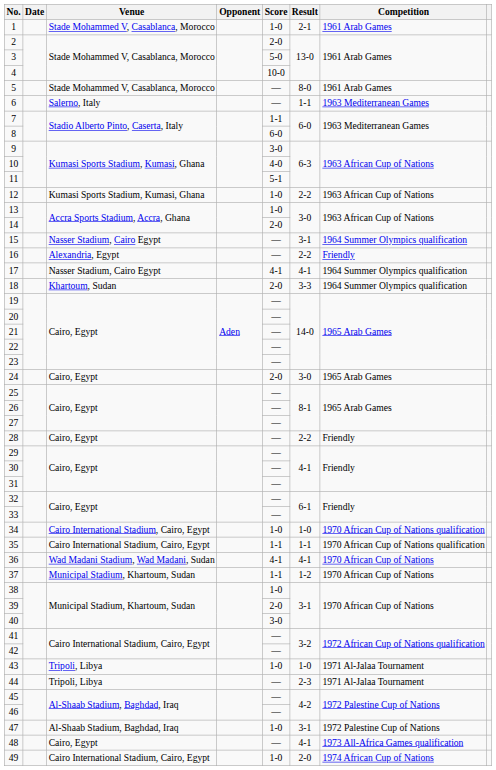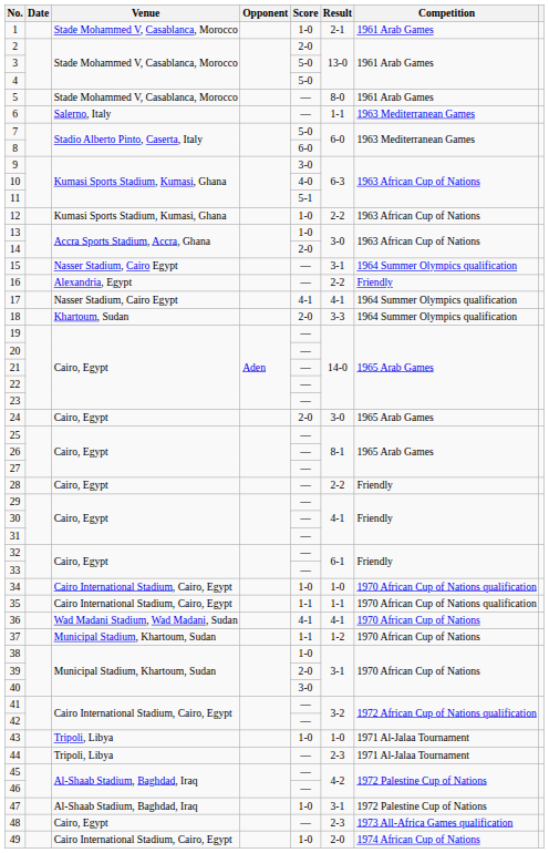 <table class="wikitable sortable">
 <tr>
 <th scope="col">No.</th>
 <th scope="col">Date</th>
 <th scope="col">Venue</th>
 <th scope="col">Opponent</th>
 <th scope="col">Score</th>
 <th scope="col">Result</th>
 <th scope="col">Competition</th>
 <th scope="col" class="unsortable"></th>
 </tr>
 <tr>
 <td style="text-align:center">1</td>
 <td></td>
 <td><a href='#'>Stade Mohammed V</a>, <a href='#'>Casablanca</a>, Morocco</td>
 <td></td>
 <td style="text-align:center">1-0</td>
 <td style="text-align:center">2-1</td>
 <td><a href='#'>1961 Arab Games</a></td>
 <td></td>
 </tr>
 <tr>
 <td style="text-align:center">2</td>
 <td rowspan="3"></td>
 <td rowspan="3">Stade Mohammed V, Casablanca, Morocco</td>
 <td rowspan="3"></td>
 <td style="text-align:center">2-0</td>
 <td rowspan="3" style="text-align:center">13-0</td>
 <td rowspan="3">1961 Arab Games</td>
 <td rowspan="3"></td>
 </tr>
 <tr>
 <td style="text-align:center">3</td>
 <td style="text-align:center">5-0</td>
 </tr>
 <tr>
 <td style="text-align:center">4</td>
-<td style="text-align:center">10-0</td>
+<td style="text-align:center">5-0</td>
 </tr>
 <tr>
 <td style="text-align:center">5</td>
 <td></td>
 <td>Stade Mohammed V, Casablanca, Morocco</td>
 <td></td>
 <td style="text-align:center">—</td>
 <td style="text-align:center">8-0</td>
 <td>1961 Arab Games</td>
 <td></td>
 </tr>
 <tr>
 <td style="text-align:center">6</td>
 <td></td>
 <td><a href='#'>Salerno</a>, Italy</td>
 <td></td>
 <td style="text-align:center">—</td>
 <td style="text-align:center">1-1</td>
 <td><a href='#'>1963 Mediterranean Games</a></td>
 <td></td>
 </tr>
 <tr>
 <td style="text-align:center">7</td>
 <td rowspan="2"></td>
 <td rowspan="2"><a href='#'>Stadio Alberto Pinto</a>, <a href='#'>Caserta</a>, Italy</td>
 <td rowspan="2"></td>
-<td style="text-align:center">1-1</td>
+<td style="text-align:center">5-0</td>
 <td rowspan="2" style="text-align:center">6-0</td>
 <td rowspan="2">1963 Mediterranean Games</td>
 <td rowspan="2"></td>
 </tr>
 <tr>
 <td style="text-align:center">8</td>
 <td style="text-align:center">6-0</td>
 </tr>
 <tr>
 <td style="text-align:center">9</td>
 <td rowspan="3"></td>
 <td rowspan="3"><a href='#'>Kumasi Sports Stadium</a>, <a href='#'>Kumasi</a>, Ghana</td>
 <td rowspan="3"></td>
 <td style="text-align:center">3-0</td>
 <td rowspan="3" style="text-align:center">6-3</td>
 <td rowspan="3"><a href='#'>1963 African Cup of Nations</a></td>
 <td rowspan="3"></td>
 </tr>
 <tr>
 <td style="text-align:center">10</td>
 <td style="text-align:center">4-0</td>
 </tr>
 <tr>
 <td style="text-align:center">11</td>
 <td style="text-align:center">5-1</td>
 </tr>
 <tr>
 <td style="text-align:center">12</td>
 <td></td>
 <td>Kumasi Sports Stadium, Kumasi, Ghana</td>
 <td></td>
 <td style="text-align:center">1-0</td>
 <td style="text-align:center">2-2</td>
 <td>1963 African Cup of Nations</td>
 <td></td>
 </tr>
 <tr>
 <td style="text-align:center">13</td>
 <td rowspan="2"></td>
 <td rowspan="2"><a href='#'>Accra Sports Stadium</a>, <a href='#'>Accra</a>, Ghana</td>
 <td rowspan="2"></td>
 <td style="text-align:center">1-0</td>
 <td rowspan="2" style="text-align:center">3-0</td>
 <td rowspan="2">1963 African Cup of Nations</td>
 <td rowspan="2"></td>
 </tr>
 <tr>
 <td style="text-align:center">14</td>
 <td style="text-align:center">2-0</td>
 </tr>
 <tr>
 <td style="text-align:center">15</td>
 <td></td>
 <td><a href='#'>Nasser Stadium</a>, <a href='#'>Cairo</a> Egypt</td>
 <td></td>
 <td style="text-align:center">—</td>
 <td style="text-align:center">3-1</td>
 <td><a href='#'>1964 Summer Olympics qualification</a></td>
 <td></td>
 </tr>
 <tr>
 <td style="text-align:center">16</td>
 <td></td>
 <td><a href='#'>Alexandria</a>, Egypt</td>
 <td></td>
 <td style="text-align:center">—</td>
 <td style="text-align:center">2-2</td>
 <td><a href='#'>Friendly</a></td>
 <td></td>
 </tr>
 <tr>
 <td style="text-align:center">17</td>
 <td></td>
 <td>Nasser Stadium, Cairo Egypt</td>
 <td></td>
 <td style="text-align:center">4-1</td>
 <td style="text-align:center">4-1</td>
 <td>1964 Summer Olympics qualification</td>
 <td></td>
 </tr>
 <tr>
 <td style="text-align:center">18</td>
 <td></td>
 <td><a href='#'>Khartoum</a>, Sudan</td>
 <td></td>
 <td style="text-align:center">2-0</td>
 <td style="text-align:center">3-3</td>
 <td>1964 Summer Olympics qualification</td>
 <td></td>
 </tr>
 <tr>
 <td style="text-align:center">19</td>
 <td rowspan="5"></td>
 <td rowspan="5">Cairo, Egypt</td>
 <td rowspan="5"> <a href='#'>Aden</a></td>
 <td style="text-align:center">—</td>
 <td rowspan="5" style="text-align:center">14-0</td>
 <td rowspan="5"><a href='#'>1965 Arab Games</a></td>
 <td rowspan="5"></td>
 </tr>
 <tr>
 <td style="text-align:center">20</td>
 <td style="text-align:center">—</td>
 </tr>
 <tr>
 <td style="text-align:center">21</td>
 <td style="text-align:center">—</td>
 </tr>
 <tr>
 <td style="text-align:center">22</td>
 <td style="text-align:center">—</td>
 </tr>
 <tr>
 <td style="text-align:center">23</td>
 <td style="text-align:center">—</td>
 </tr>
 <tr>
 <td style="text-align:center">24</td>
 <td></td>
 <td>Cairo, Egypt</td>
 <td></td>
 <td style="text-align:center">2-0</td>
 <td style="text-align:center">3-0</td>
 <td>1965 Arab Games</td>
 <td></td>
 </tr>
 <tr>
 <td style="text-align:center">25</td>
 <td rowspan="3"></td>
 <td rowspan="3">Cairo, Egypt</td>
 <td rowspan="3"></td>
 <td style="text-align:center">—</td>
 <td rowspan="3" style="text-align:center">8-1</td>
 <td rowspan="3">1965 Arab Games</td>
 <td rowspan="3"></td>
 </tr>
 <tr>
 <td style="text-align:center">26</td>
 <td style="text-align:center">—</td>
 </tr>
 <tr>
 <td style="text-align:center">27</td>
 <td style="text-align:center">—</td>
 </tr>
 <tr>
 <td style="text-align:center">28</td>
 <td></td>
 <td>Cairo, Egypt</td>
 <td></td>
 <td style="text-align:center">—</td>
 <td style="text-align:center">2-2</td>
 <td>Friendly</td>
 <td></td>
 </tr>
 <tr>
 <td style="text-align:center">29</td>
 <td rowspan="3"></td>
 <td rowspan="3">Cairo, Egypt</td>
 <td rowspan="3"></td>
 <td style="text-align:center">—</td>
 <td rowspan="3" style="text-align:center">4-1</td>
 <td rowspan="3">Friendly</td>
 <td rowspan="3"></td>
 </tr>
 <tr>
 <td style="text-align:center">30</td>
 <td style="text-align:center">—</td>
 </tr>
 <tr>
 <td style="text-align:center">31</td>
 <td style="text-align:center">—</td>
 </tr>
 <tr>
 <td style="text-align:center">32</td>
 <td rowspan="2"></td>
 <td rowspan="2">Cairo, Egypt</td>
 <td rowspan="2"></td>
 <td style="text-align:center">—</td>
 <td rowspan="2" style="text-align:center">6-1</td>
 <td rowspan="2">Friendly</td>
 <td rowspan="2"></td>
 </tr>
 <tr>
 <td style="text-align:center">33</td>
 <td style="text-align:center">—</td>
 </tr>
 <tr>
 <td style="text-align:center">34</td>
 <td></td>
 <td><a href='#'>Cairo International Stadium</a>, Cairo, Egypt</td>
 <td></td>
 <td style="text-align:center">1-0</td>
 <td style="text-align:center">1-0</td>
 <td><a href='#'>1970 African Cup of Nations qualification</a></td>
 <td></td>
 </tr>
 <tr>
 <td style="text-align:center">35</td>
 <td></td>
 <td>Cairo International Stadium, Cairo, Egypt</td>
 <td></td>
 <td style="text-align:center">1-1</td>
 <td style="text-align:center">1-1</td>
 <td>1970 African Cup of Nations qualification</td>
 <td></td>
 </tr>
 <tr>
 <td style="text-align:center">36</td>
 <td></td>
 <td><a href='#'>Wad Madani Stadium</a>, <a href='#'>Wad Madani</a>, Sudan</td>
 <td></td>
 <td style="text-align:center">4-1</td>
 <td style="text-align:center">4-1</td>
 <td><a href='#'>1970 African Cup of Nations</a></td>
 <td></td>
 </tr>
 <tr>
 <td style="text-align:center">37</td>
 <td></td>
 <td><a href='#'>Municipal Stadium</a>, Khartoum, Sudan</td>
 <td></td>
 <td style="text-align:center">1-1</td>
 <td style="text-align:center">1-2</td>
 <td>1970 African Cup of Nations</td>
 <td></td>
 </tr>
 <tr>
 <td style="text-align:center">38</td>
 <td rowspan="3"></td>
 <td rowspan="3">Municipal Stadium, Khartoum, Sudan</td>
 <td rowspan="3"></td>
 <td style="text-align:center">1-0</td>
 <td rowspan="3" style="text-align:center">3-1</td>
 <td rowspan="3">1970 African Cup of Nations</td>
 <td rowspan="3"></td>
 </tr>
 <tr>
 <td style="text-align:center">39</td>
 <td style="text-align:center">2-0</td>
 </tr>
 <tr>
 <td style="text-align:center">40</td>
 <td style="text-align:center">3-0</td>
 </tr>
 <tr>
 <td style="text-align:center">41</td>
 <td rowspan="2"></td>
 <td rowspan="2">Cairo International Stadium, Cairo, Egypt</td>
 <td rowspan="2"></td>
 <td style="text-align:center">—</td>
 <td rowspan="2" style="text-align:center">3-2</td>
 <td rowspan="2"><a href='#'>1972 African Cup of Nations qualification</a></td>
 <td rowspan="2"></td>
 </tr>
 <tr>
 <td style="text-align:center">42</td>
 <td style="text-align:center">—</td>
 </tr>
 <tr>
 <td style="text-align:center">43</td>
 <td></td>
 <td><a href='#'>Tripoli</a>, Libya</td>
 <td></td>
 <td style="text-align:center">1-0</td>
 <td style="text-align:center">1-0</td>
 <td>1971 Al-Jalaa Tournament</td>
 <td></td>
 </tr>
 <tr>
 <td style="text-align:center">44</td>
 <td></td>
 <td>Tripoli, Libya</td>
 <td></td>
 <td style="text-align:center">—</td>
 <td style="text-align:center">2-3</td>
 <td>1971 Al-Jalaa Tournament</td>
 <td></td>
 </tr>
 <tr>
 <td style="text-align:center">45</td>
 <td rowspan="2"></td>
 <td rowspan="2"><a href='#'>Al-Shaab Stadium</a>, <a href='#'>Baghdad</a>, Iraq</td>
 <td rowspan="2"></td>
 <td style="text-align:center">—</td>
 <td rowspan="2" style="text-align:center">4-2</td>
 <td rowspan="2"><a href='#'>1972 Palestine Cup of Nations</a></td>
 <td rowspan="2"></td>
 </tr>
 <tr>
 <td style="text-align:center">46</td>
 <td style="text-align:center">—</td>
 </tr>
 <tr>
 <td style="text-align:center">47</td>
 <td></td>
 <td>Al-Shaab Stadium, Baghdad, Iraq</td>
 <td></td>
 <td style="text-align:center">1-0</td>
 <td style="text-align:center">3-1</td>
 <td>1972 Palestine Cup of Nations</td>
 <td></td>
 </tr>
 <tr>
 <td style="text-align:center">48</td>
 <td></td>
 <td>Cairo, Egypt</td>
 <td></td>
 <td style="text-align:center">—</td>
-<td style="text-align:center">4-1</td>
+<td style="text-align:center">2-3</td>
 <td><a href='#'>1973 All-Africa Games qualification</a></td>
 <td></td>
 </tr>
 <tr>
 <td style="text-align:center">49</td>
 <td></td>
 <td>Cairo International Stadium, Cairo, Egypt</td>
 <td></td>
 <td style="text-align:center">1-0</td>
 <td style="text-align:center">2-0</td>
 <td><a href='#'>1974 African Cup of Nations</a></td>
 <td></td>
 </tr>
 </table>
